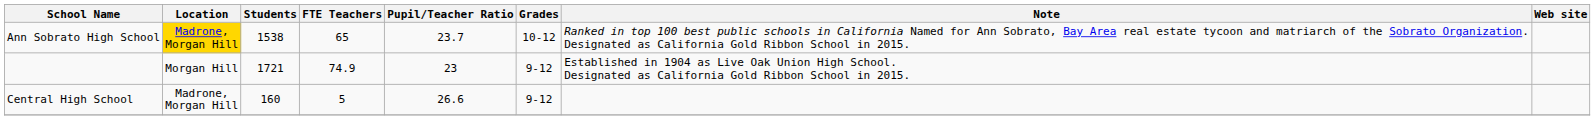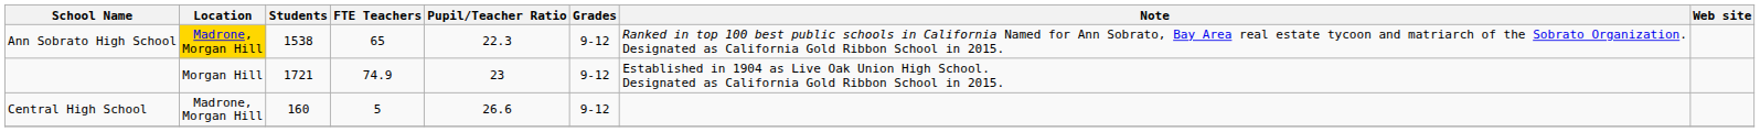 <table class="wikitable">
 <tr>
 <th>School Name</th>
 <th>Location</th>
 <th>Students</th>
 <th>FTE Teachers</th>
 <th>Pupil/Teacher Ratio</th>
 <th>Grades</th>
 <th>Note</th>
 <th>Web site</th>
 </tr>
 <tr>
 <td>Ann Sobrato High School</td>
 <td align="center" style="background: gold;"><a href='#'>Madrone</a>,<br>Morgan Hill</td>
 <td align="center">1538</td>
 <td align="center">65</td>
-<td align="center">23.7</td>
-<td align="center">10-12</td>
+<td align="center">22.3</td>
+<td align="center">9-12</td>
 <td align="left"><em>Ranked in top 100 best public schools in California</em> Named for Ann Sobrato, <a href='#'>Bay Area</a> real estate tycoon and matriarch of the <a href='#'>Sobrato Organization</a>.<br>Designated as California Gold Ribbon School in 2015.</td>
 <td align="center"></td>
 </tr>
 <tr>
 <td><a href='#'></a></td>
 <td align="center">Morgan Hill</td>
 <td align="center">1721</td>
 <td align="center">74.9</td>
 <td align="center">23</td>
 <td align="center">9-12</td>
 <td align="left">Established in 1904 as Live Oak Union High School.<br>Designated as California Gold Ribbon School in 2015.</td>
 <td align="center"></td>
 </tr>
 <tr>
 <td>Central High School<br></td>
 <td align="center">Madrone,<br>Morgan Hill</td>
 <td align="center">160</td>
 <td align="center">5</td>
 <td align="center">26.6</td>
 <td align="center">9-12</td>
 <td align="left"></td>
 <td align="center"></td>
 </tr>
 <tr>
 </tr>
 </table>
